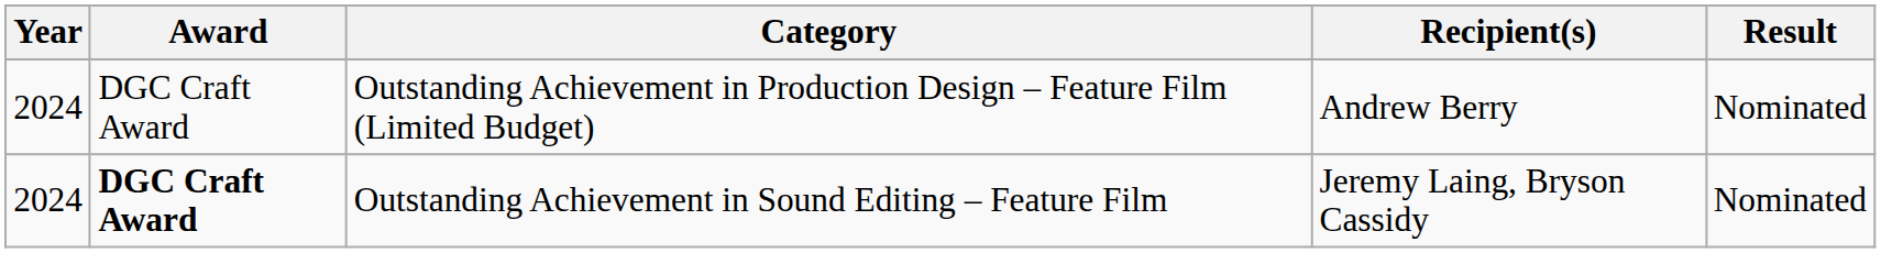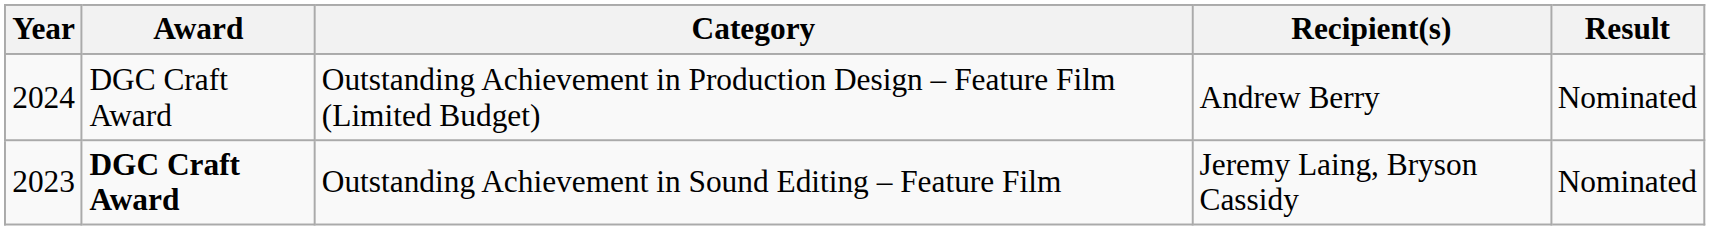 <table class="wikitable sortable">
 <tr>
 <th>Year</th>
 <th>Award</th>
 <th>Category</th>
 <th>Recipient(s)</th>
 <th>Result</th>
 </tr>
 <tr>
 <td>2024</td>
 <td>DGC Craft Award</td>
 <td>Outstanding Achievement in Production Design – Feature Film (Limited Budget)</td>
 <td>Andrew Berry</td>
 <td>Nominated</td>
 </tr>
 <tr>
-<td>2024</td>
+<td>2023</td>
 <td><strong>DGC Craft Award</strong></td>
 <td>Outstanding Achievement in Sound Editing – Feature Film</td>
 <td>Jeremy Laing, Bryson Cassidy</td>
 <td>Nominated</td>
 </tr>
 </table>
